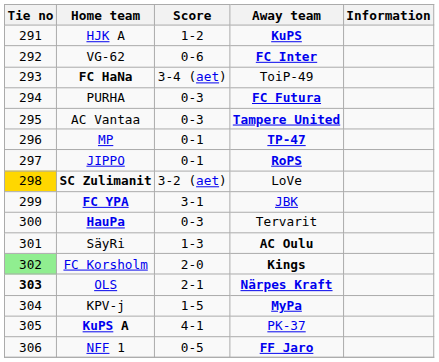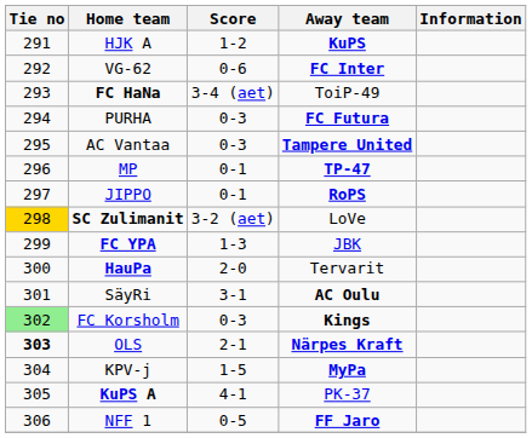 <table class="wikitable" style="text-align:center">
 <tr>
 <th style= width="40px">Tie no</th>
 <th style= width="150px">Home team</th>
 <th style= width="60px">Score</th>
 <th style= width="150px">Away team</th>
 <th style= width="30px">Information</th>
 </tr>
 <tr>
 <td>291</td>
 <td><a href='#'>HJK</a> A</td>
 <td>1-2</td>
 <td><strong><a href='#'>KuPS</a></strong></td>
 <td></td>
 </tr>
 <tr>
 <td>292</td>
 <td>VG-62</td>
 <td>0-6</td>
 <td><strong><a href='#'>FC Inter</a></strong></td>
 <td></td>
 </tr>
 <tr>
 <td>293</td>
 <td><strong>FC HaNa</strong></td>
 <td>3-4 (<a href='#'>aet</a>)</td>
 <td>ToiP-49</td>
 <td></td>
 </tr>
 <tr>
 <td>294</td>
 <td>PURHA</td>
 <td>0-3</td>
 <td><strong><a href='#'>FC Futura</a></strong></td>
 <td></td>
 </tr>
 <tr>
 <td>295</td>
 <td>AC Vantaa</td>
 <td>0-3</td>
 <td><strong><a href='#'>Tampere United</a></strong></td>
 <td></td>
 </tr>
 <tr>
 <td>296</td>
 <td><a href='#'>MP</a></td>
 <td>0-1</td>
 <td><strong><a href='#'>TP-47</a></strong></td>
 <td></td>
 </tr>
 <tr>
 <td>297</td>
 <td><a href='#'>JIPPO</a></td>
 <td>0-1</td>
 <td><strong><a href='#'>RoPS</a></strong></td>
 <td></td>
 </tr>
 <tr>
 <td style="background: gold;">298</td>
 <td><strong>SC Zulimanit</strong></td>
 <td>3-2 (<a href='#'>aet</a>)</td>
 <td>LoVe</td>
 <td></td>
 </tr>
 <tr>
 <td>299</td>
 <td><strong><a href='#'>FC YPA</a></strong></td>
-<td>3-1</td>
+<td>1-3</td>
 <td><a href='#'>JBK</a></td>
 <td></td>
 </tr>
 <tr>
 <td>300</td>
 <td><strong><a href='#'>HauPa</a></strong></td>
-<td>0-3</td>
+<td>2-0</td>
 <td>Tervarit</td>
 <td></td>
 </tr>
 <tr>
 <td>301</td>
 <td>SäyRi</td>
-<td>1-3</td>
+<td>3-1</td>
 <td><strong>AC Oulu</strong></td>
 <td></td>
 </tr>
 <tr>
 <td style="background: lightgreen;">302</td>
 <td><a href='#'>FC Korsholm</a></td>
-<td>2-0</td>
+<td>0-3</td>
 <td><strong>Kings</strong></td>
 <td></td>
 </tr>
 <tr>
 <td><strong>303</strong></td>
 <td><a href='#'>OLS</a></td>
 <td>2-1</td>
 <td><strong><a href='#'>Närpes Kraft</a></strong></td>
 <td></td>
 </tr>
 <tr>
 <td>304</td>
 <td>KPV-j</td>
 <td>1-5</td>
 <td><strong><a href='#'>MyPa</a></strong></td>
 <td></td>
 </tr>
 <tr>
 <td>305</td>
 <td><strong><a href='#'>KuPS</a> A</strong></td>
 <td>4-1</td>
 <td><a href='#'>PK-37</a></td>
 <td></td>
 </tr>
 <tr>
 <td>306</td>
 <td><a href='#'>NFF</a> 1</td>
 <td>0-5</td>
 <td><strong><a href='#'>FF Jaro</a></strong></td>
 <td></td>
 </tr>
 <tr>
 </tr>
 </table>
